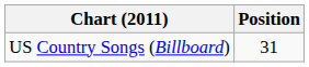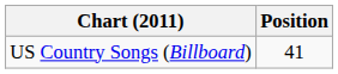 <table class="wikitable">
 <tr>
 <th scope="col">Chart (2011)</th>
 <th scope="col">Position</th>
 </tr>
 <tr>
 <td>US <a href='#'>Country Songs</a> (<em><a href='#'>Billboard</a></em>)</td>
-<td align="center">31</td>
+<td align="center">41</td>
 </tr>
 </table>
